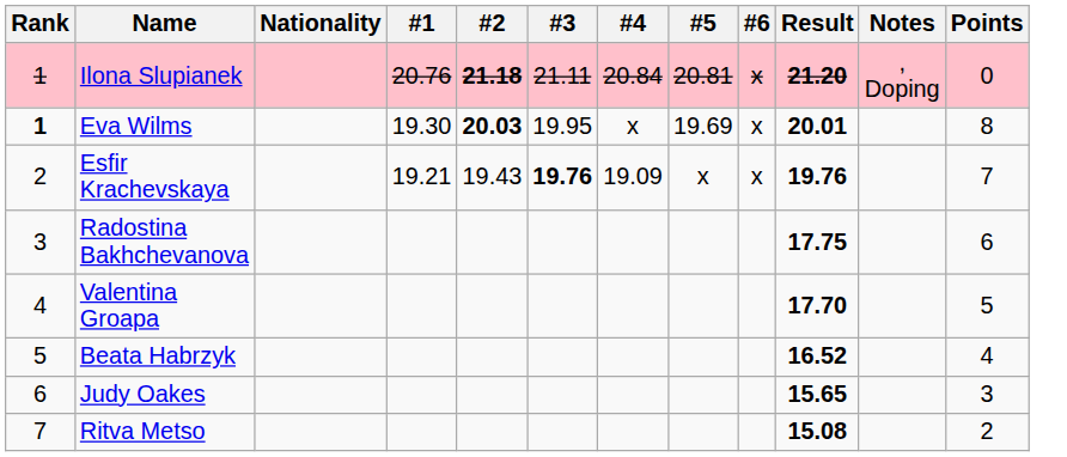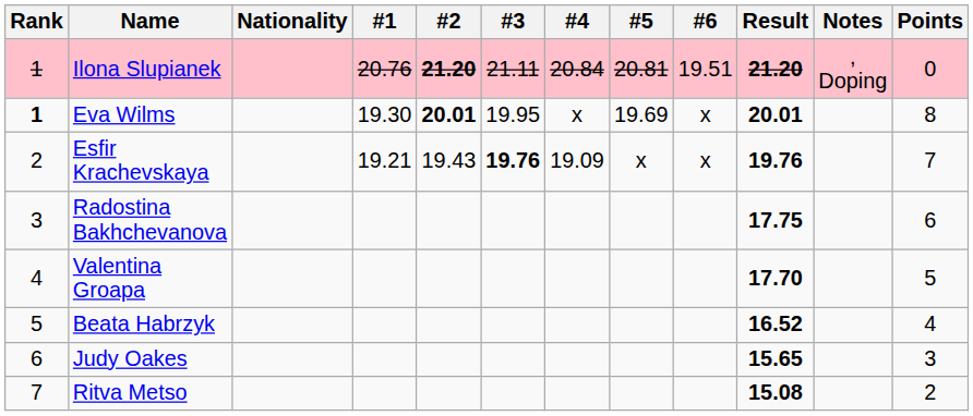 <table class="wikitable sortable" style="text-align:center">
 <tr>
 <th>Rank</th>
 <th>Name</th>
 <th>Nationality</th>
 <th>#1</th>
 <th>#2</th>
 <th>#3</th>
 <th>#4</th>
 <th>#5</th>
 <th>#6</th>
 <th>Result</th>
 <th>Notes</th>
 <th>Points</th>
 </tr>
 <tr bgcolor=pink>
 <td><s>1</s></td>
 <td align=left><a href='#'>Ilona Slupianek</a></td>
 <td align=left></td>
 <td><s>20.76</s></td>
-<td><s><strong>21.18</strong></s></td>
+<td><s><strong>21.20</strong></s></td>
 <td><s>21.11</s></td>
 <td><s>20.84</s></td>
 <td><s>20.81</s></td>
-<td><s>x</s></td>
+<td>19.51</td>
 <td><s><strong>21.20</strong></s></td>
 <td>, Doping</td>
 <td>0</td>
 </tr>
 <tr>
 <td><strong>1</strong></td>
 <td align=left><a href='#'>Eva Wilms</a></td>
 <td align=left></td>
 <td>19.30</td>
-<td><strong>20.03</strong></td>
+<td><strong>20.01</strong></td>
 <td>19.95</td>
 <td>x</td>
 <td>19.69</td>
 <td>x</td>
 <td><strong>20.01</strong></td>
 <td></td>
 <td>8</td>
 </tr>
 <tr>
 <td>2</td>
 <td align=left><a href='#'>Esfir Krachevskaya</a></td>
 <td align=left></td>
 <td>19.21</td>
 <td>19.43</td>
 <td><strong>19.76</strong></td>
 <td>19.09</td>
 <td>x</td>
 <td>x</td>
 <td><strong>19.76</strong></td>
 <td></td>
 <td>7</td>
 </tr>
 <tr>
 <td>3</td>
 <td align=left><a href='#'>Radostina Bakhchevanova</a></td>
 <td align=left></td>
 <td></td>
 <td></td>
 <td></td>
 <td></td>
 <td></td>
 <td></td>
 <td><strong>17.75</strong></td>
 <td></td>
 <td>6</td>
 </tr>
 <tr>
 <td>4</td>
 <td align=left><a href='#'>Valentina Groapa</a></td>
 <td align=left></td>
 <td></td>
 <td></td>
 <td></td>
 <td></td>
 <td></td>
 <td></td>
 <td><strong>17.70</strong></td>
 <td></td>
 <td>5</td>
 </tr>
 <tr>
 <td>5</td>
 <td align=left><a href='#'>Beata Habrzyk</a></td>
 <td align=left></td>
 <td></td>
 <td></td>
 <td></td>
 <td></td>
 <td></td>
 <td></td>
 <td><strong>16.52</strong></td>
 <td></td>
 <td>4</td>
 </tr>
 <tr>
 <td>6</td>
 <td align=left><a href='#'>Judy Oakes</a></td>
 <td align=left></td>
 <td></td>
 <td></td>
 <td></td>
 <td></td>
 <td></td>
 <td></td>
 <td><strong>15.65</strong></td>
 <td></td>
 <td>3</td>
 </tr>
 <tr>
 <td>7</td>
 <td align=left><a href='#'>Ritva Metso</a></td>
 <td align=left></td>
 <td></td>
 <td></td>
 <td></td>
 <td></td>
 <td></td>
 <td></td>
 <td><strong>15.08</strong></td>
 <td></td>
 <td>2</td>
 </tr>
 </table>
